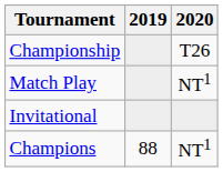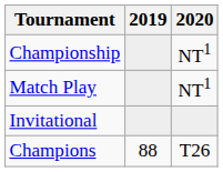 <table class="wikitable" style="text-align:center;">
 <tr>
 <th>Tournament</th>
 <th>2019</th>
 <th>2020</th>
 </tr>
 <tr>
 <td align="left"><a href='#'>Championship</a></td>
 <td style="background:#eeeeee;"></td>
-<td>T26</td>
+<td>NT<sup>1</sup></td>
 </tr>
 <tr>
 <td align="left"><a href='#'>Match Play</a></td>
 <td style="background:#eeeeee;"></td>
 <td>NT<sup>1</sup></td>
 </tr>
 <tr>
 <td align="left"><a href='#'>Invitational</a></td>
 <td style="background:#eeeeee;"></td>
 <td style="background:#eeeeee;"></td>
 </tr>
 <tr>
 <td align="left"><a href='#'>Champions</a></td>
 <td>88</td>
-<td>NT<sup>1</sup></td>
+<td>T26</td>
 </tr>
 </table>
